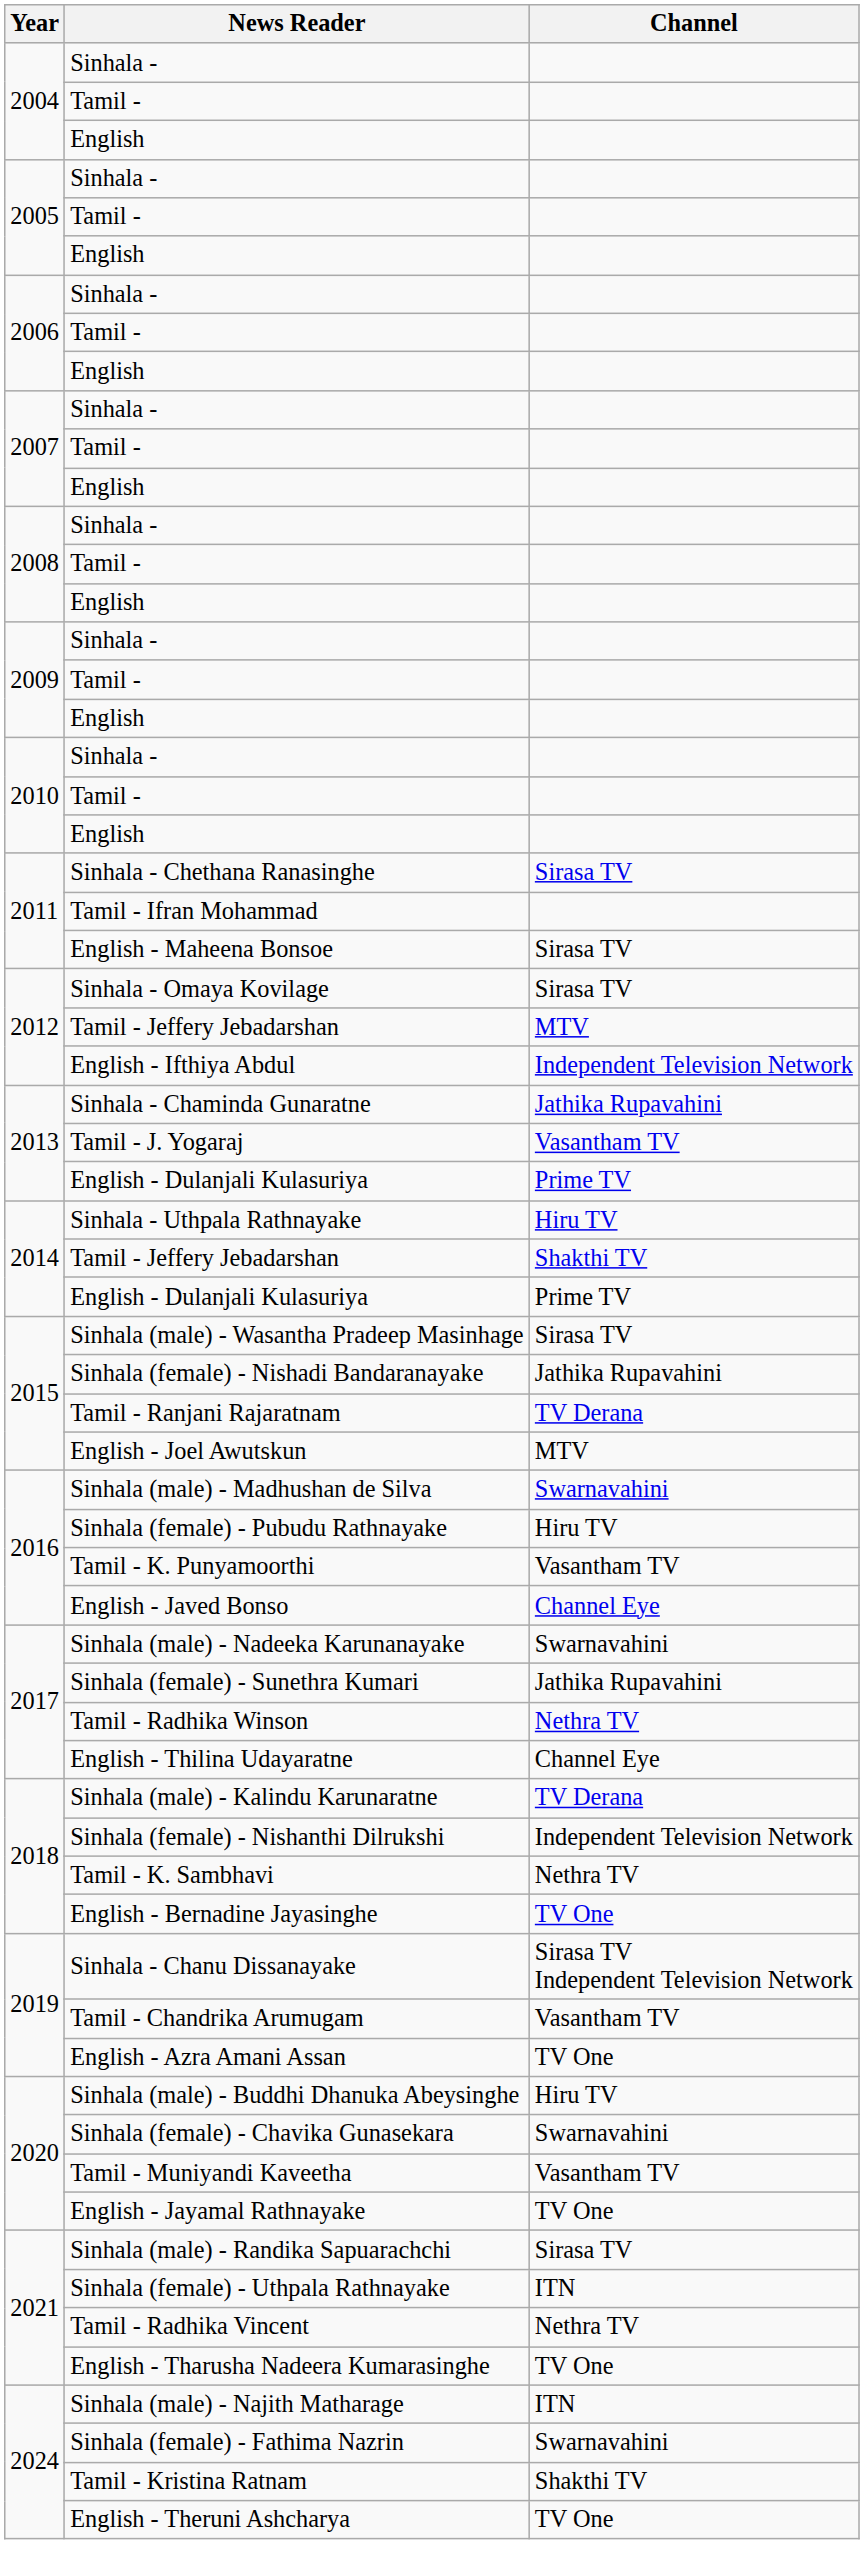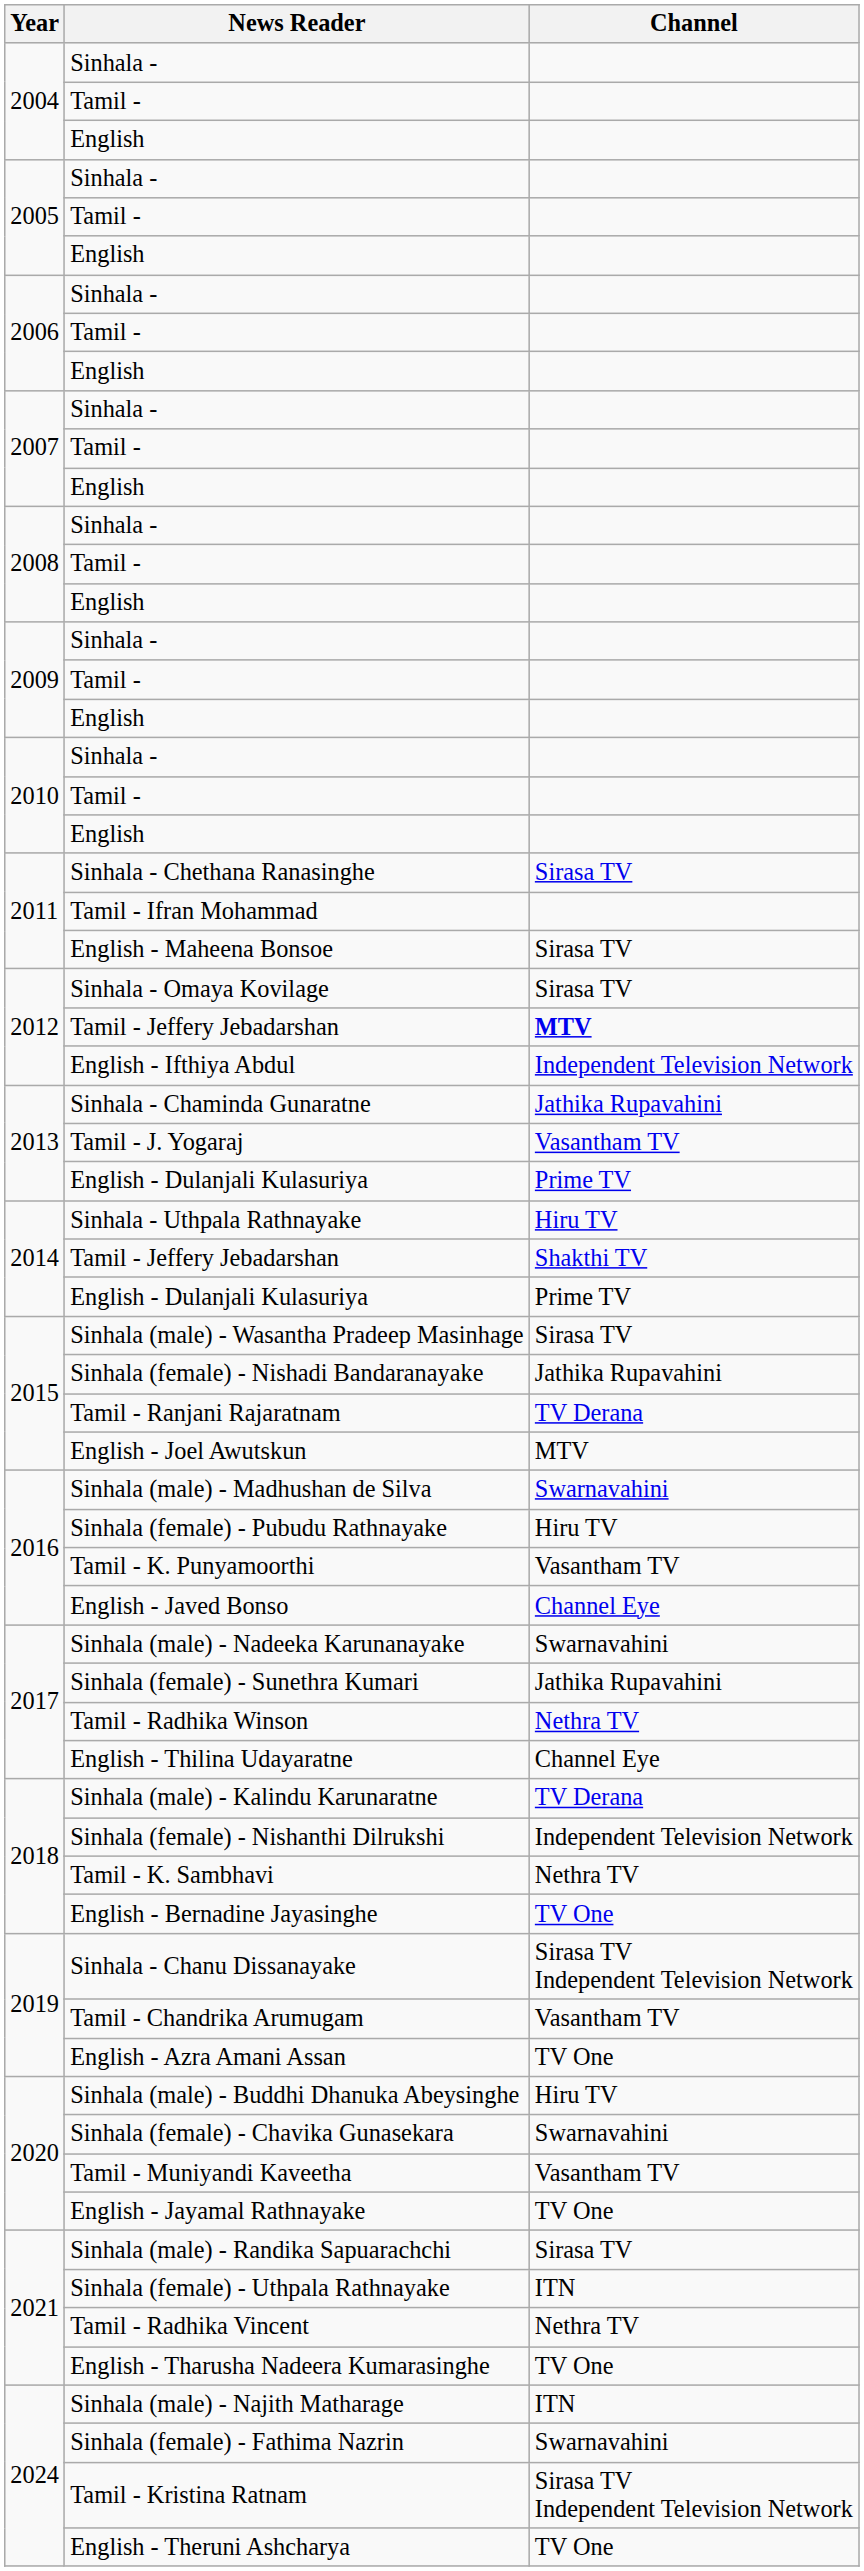 <table class="wikitable">
 <tr>
 <th>Year</th>
 <th>News Reader</th>
 <th>Channel</th>
 </tr>
 <tr>
 <td rowspan="3">2004</td>
 <td>Sinhala -</td>
 <td></td>
 </tr>
 <tr>
 <td>Tamil -</td>
 <td></td>
 </tr>
 <tr>
 <td>English</td>
 <td></td>
 </tr>
 <tr>
 <td rowspan="3">2005</td>
 <td>Sinhala -</td>
 <td></td>
 </tr>
 <tr>
 <td>Tamil -</td>
 <td></td>
 </tr>
 <tr>
 <td>English</td>
 <td></td>
 </tr>
 <tr>
 <td rowspan="3">2006</td>
 <td>Sinhala -</td>
 <td></td>
 </tr>
 <tr>
 <td>Tamil -</td>
 <td></td>
 </tr>
 <tr>
 <td>English</td>
 <td></td>
 </tr>
 <tr>
 <td rowspan="3">2007</td>
 <td>Sinhala -</td>
 <td></td>
 </tr>
 <tr>
 <td>Tamil -</td>
 <td></td>
 </tr>
 <tr>
 <td>English</td>
 <td></td>
 </tr>
 <tr>
 <td rowspan="3">2008</td>
 <td>Sinhala -</td>
 <td></td>
 </tr>
 <tr>
 <td>Tamil -</td>
 <td></td>
 </tr>
 <tr>
 <td>English</td>
 <td></td>
 </tr>
 <tr>
 <td rowspan="3">2009</td>
 <td>Sinhala -</td>
 <td></td>
 </tr>
 <tr>
 <td>Tamil -</td>
 <td></td>
 </tr>
 <tr>
 <td>English</td>
 <td></td>
 </tr>
 <tr>
 <td rowspan="3">2010</td>
 <td>Sinhala -</td>
 <td></td>
 </tr>
 <tr>
 <td>Tamil -</td>
 <td></td>
 </tr>
 <tr>
 <td>English</td>
 <td></td>
 </tr>
 <tr>
 <td rowspan="3">2011</td>
 <td>Sinhala - Chethana Ranasinghe</td>
 <td><a href='#'>Sirasa TV</a></td>
 </tr>
 <tr>
 <td>Tamil - Ifran Mohammad</td>
 <td></td>
 </tr>
 <tr>
 <td>English - Maheena Bonsoe</td>
 <td>Sirasa TV</td>
 </tr>
 <tr>
 <td rowspan="3">2012</td>
 <td>Sinhala - Omaya Kovilage</td>
 <td>Sirasa TV</td>
 </tr>
 <tr>
 <td>Tamil - Jeffery Jebadarshan</td>
-<td><a href='#'>MTV</a></td>
+<td><strong><a href='#'>MTV</a></strong></td>
 </tr>
 <tr>
 <td>English - Ifthiya Abdul</td>
 <td><a href='#'>Independent Television Network</a></td>
 </tr>
 <tr>
 <td rowspan="3">2013</td>
 <td>Sinhala - Chaminda Gunaratne</td>
 <td><a href='#'>Jathika Rupavahini</a></td>
 </tr>
 <tr>
 <td>Tamil - J. Yogaraj</td>
 <td><a href='#'>Vasantham TV</a></td>
 </tr>
 <tr>
 <td>English - Dulanjali Kulasuriya</td>
 <td><a href='#'>Prime TV</a></td>
 </tr>
 <tr>
 <td rowspan="3">2014</td>
 <td>Sinhala - Uthpala Rathnayake</td>
 <td><a href='#'>Hiru TV</a></td>
 </tr>
 <tr>
 <td>Tamil - Jeffery Jebadarshan</td>
 <td><a href='#'>Shakthi TV</a></td>
 </tr>
 <tr>
 <td>English - Dulanjali Kulasuriya</td>
 <td>Prime TV</td>
 </tr>
 <tr>
 <td rowspan="4">2015</td>
 <td>Sinhala (male) - Wasantha Pradeep Masinhage</td>
 <td>Sirasa TV</td>
 </tr>
 <tr>
 <td>Sinhala (female) - Nishadi Bandaranayake</td>
 <td>Jathika Rupavahini</td>
 </tr>
 <tr>
 <td>Tamil - Ranjani Rajaratnam</td>
 <td><a href='#'>TV Derana</a></td>
 </tr>
 <tr>
 <td>English - Joel Awutskun</td>
 <td>MTV</td>
 </tr>
 <tr>
 <td rowspan="4">2016</td>
 <td>Sinhala (male) - Madhushan de Silva</td>
 <td><a href='#'>Swarnavahini</a></td>
 </tr>
 <tr>
 <td>Sinhala (female) - Pubudu Rathnayake</td>
 <td>Hiru TV</td>
 </tr>
 <tr>
 <td>Tamil - K. Punyamoorthi</td>
 <td>Vasantham TV</td>
 </tr>
 <tr>
 <td>English - Javed Bonso</td>
 <td><a href='#'>Channel Eye</a></td>
 </tr>
 <tr>
 <td rowspan="4">2017</td>
 <td>Sinhala (male) - Nadeeka Karunanayake</td>
 <td>Swarnavahini</td>
 </tr>
 <tr>
 <td>Sinhala (female) - Sunethra Kumari</td>
 <td>Jathika Rupavahini</td>
 </tr>
 <tr>
 <td>Tamil - Radhika Winson</td>
 <td><a href='#'>Nethra TV</a></td>
 </tr>
 <tr>
 <td>English - Thilina Udayaratne</td>
 <td>Channel Eye</td>
 </tr>
 <tr>
 <td rowspan="4">2018</td>
 <td>Sinhala (male) - Kalindu Karunaratne</td>
 <td><a href='#'>TV Derana</a></td>
 </tr>
 <tr>
 <td>Sinhala (female) - Nishanthi Dilrukshi</td>
 <td>Independent Television Network</td>
 </tr>
 <tr>
 <td>Tamil - K. Sambhavi</td>
 <td>Nethra TV</td>
 </tr>
 <tr>
 <td>English - Bernadine Jayasinghe</td>
 <td><a href='#'>TV One</a></td>
 </tr>
 <tr>
 <td rowspan="3">2019 </td>
 <td>Sinhala - Chanu Dissanayake <br> </td>
 <td>Sirasa TV <br> Independent Television Network</td>
 </tr>
 <tr>
 <td>Tamil - Chandrika Arumugam</td>
 <td>Vasantham TV</td>
 </tr>
 <tr>
 <td>English - Azra Amani Assan</td>
 <td>TV One</td>
 </tr>
 <tr>
 <td rowspan="4">2020</td>
 <td>Sinhala (male) - Buddhi Dhanuka Abeysinghe</td>
 <td>Hiru TV</td>
 </tr>
 <tr>
 <td>Sinhala (female) - Chavika Gunasekara</td>
 <td>Swarnavahini</td>
 </tr>
 <tr>
 <td>Tamil - Muniyandi Kaveetha</td>
 <td>Vasantham TV</td>
 </tr>
 <tr>
 <td>English - Jayamal Rathnayake</td>
 <td>TV One</td>
 </tr>
 <tr>
 <td rowspan="4">2021</td>
 <td>Sinhala (male) - Randika Sapuarachchi</td>
 <td>Sirasa TV</td>
 </tr>
 <tr>
 <td>Sinhala (female) - Uthpala Rathnayake</td>
 <td>ITN</td>
 </tr>
 <tr>
 <td>Tamil - Radhika Vincent</td>
 <td>Nethra TV</td>
 </tr>
 <tr>
 <td>English - Tharusha Nadeera Kumarasinghe</td>
 <td>TV One</td>
 </tr>
 <tr>
 <td rowspan="4">2024</td>
 <td>Sinhala (male) - Najith Matharage</td>
 <td>ITN</td>
 </tr>
 <tr>
 <td>Sinhala (female) - Fathima Nazrin</td>
 <td>Swarnavahini</td>
 </tr>
 <tr>
 <td>Tamil - Kristina Ratnam</td>
-<td>Shakthi TV</td>
+<td>Sirasa TV <br> Independent Television Network</td>
 </tr>
 <tr>
 <td>English - Theruni Ashcharya</td>
 <td>TV One</td>
 </tr>
 </table>
